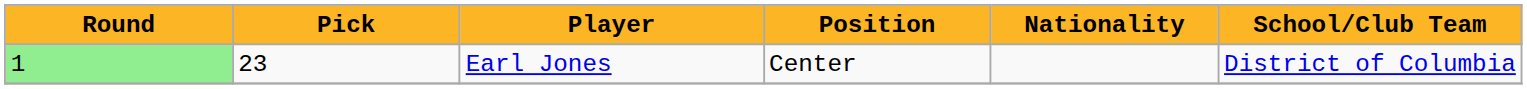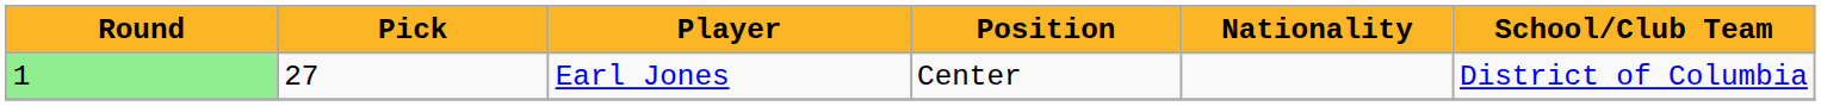 <table class="wikitable sortable">
 <tr>
 <th style="background:#Fcb625;" width="15%">Round</th>
 <th style="background:#Fcb625;" width="15%">Pick</th>
 <th style="background:#Fcb625;" width="20%">Player</th>
 <th style="background:#Fcb625;" width="15%">Position</th>
 <th style="background:#Fcb625;" width="15%">Nationality</th>
 <th style="background:#Fcb625;" width="20%">School/Club Team</th>
 </tr>
 <tr>
 <td style="background: lightgreen;">1</td>
-<td>23</td>
+<td>27</td>
 <td><a href='#'>Earl Jones</a></td>
 <td>Center</td>
 <td></td>
 <td><a href='#'>District of Columbia</a></td>
 </tr>
 <tr>
 </tr>
 </table>
